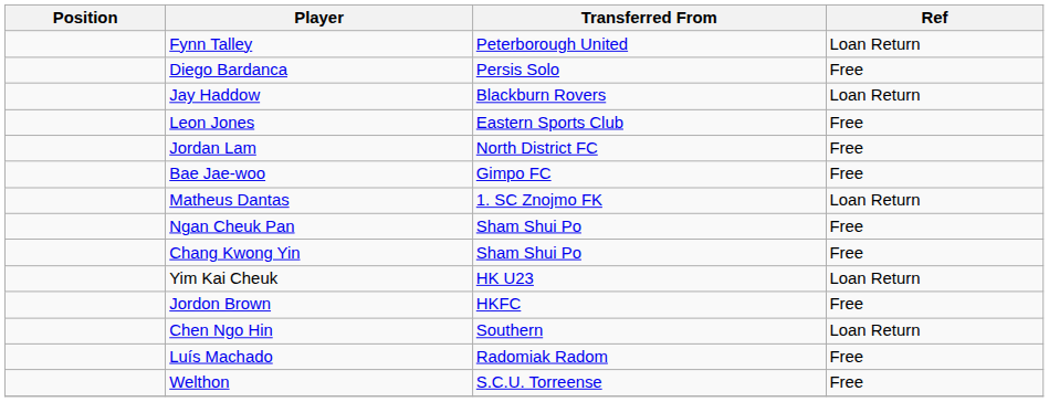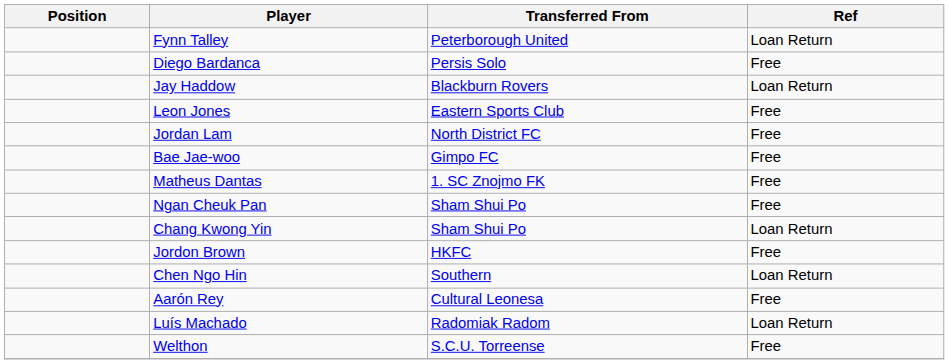 <table class="wikitable sortable" style="width:80%; text-align:center; font-size:100%; text-align:left;">
 <tr>
 <th>Position</th>
 <th>Player</th>
 <th>Transferred From</th>
 <th>Ref</th>
 </tr>
 <tr>
 <td></td>
 <td> <a href='#'>Fynn Talley</a></td>
 <td> <a href='#'>Peterborough United</a></td>
 <td>Loan Return</td>
 </tr>
 <tr>
 <td></td>
 <td> <a href='#'>Diego Bardanca</a></td>
 <td> <a href='#'>Persis Solo</a></td>
 <td>Free</td>
 </tr>
 <tr>
 <td></td>
 <td> <a href='#'>Jay Haddow</a></td>
 <td> <a href='#'>Blackburn Rovers</a></td>
 <td>Loan Return</td>
 </tr>
 <tr>
 <td></td>
 <td> <a href='#'>Leon Jones</a></td>
 <td> <a href='#'>Eastern Sports Club</a></td>
 <td>Free </td>
 </tr>
 <tr>
 <td></td>
 <td> <a href='#'>Jordan Lam</a></td>
 <td> <a href='#'>North District FC</a></td>
 <td>Free </td>
 </tr>
 <tr>
 <td></td>
 <td> <a href='#'>Bae Jae-woo</a></td>
 <td> <a href='#'>Gimpo FC</a></td>
 <td>Free</td>
 </tr>
 <tr>
 <td></td>
 <td> <a href='#'>Matheus Dantas</a></td>
 <td> <a href='#'>1. SC Znojmo FK</a></td>
-<td>Loan Return</td>
+<td>Free</td>
 </tr>
 <tr>
 <td></td>
 <td> <a href='#'>Ngan Cheuk Pan</a></td>
 <td> <a href='#'>Sham Shui Po</a></td>
 <td>Free</td>
 </tr>
 <tr>
 <td></td>
 <td> <a href='#'>Chang Kwong Yin</a></td>
 <td> <a href='#'>Sham Shui Po</a></td>
-<td>Free</td>
-</tr>
-<tr>
-<td></td>
-<td> Yim Kai Cheuk</td>
-<td> <a href='#'>HK U23</a></td>
 <td>Loan Return</td>
 </tr>
 <tr>
 <td></td>
 <td> <a href='#'>Jordon Brown</a></td>
 <td> <a href='#'>HKFC</a></td>
 <td>Free </td>
 </tr>
 <tr>
 <td></td>
 <td> <a href='#'>Chen Ngo Hin</a></td>
 <td> <a href='#'>Southern</a></td>
 <td>Loan Return</td>
 </tr>
 <tr>
 <td></td>
+<td> <a href='#'>Aarón Rey</a></td>
+<td> <a href='#'>Cultural Leonesa</a></td>
+<td>Free</td>
+</tr>
+<tr>
+<td></td>
 <td> <a href='#'>Luís Machado</a></td>
 <td> <a href='#'>Radomiak Radom</a></td>
-<td>Free</td>
+<td>Loan Return</td>
 </tr>
 <tr>
 <td></td>
 <td> <a href='#'>Welthon</a></td>
 <td> <a href='#'>S.C.U. Torreense</a></td>
 <td>Free</td>
 </tr>
 <tr>
 </tr>
 </table>
